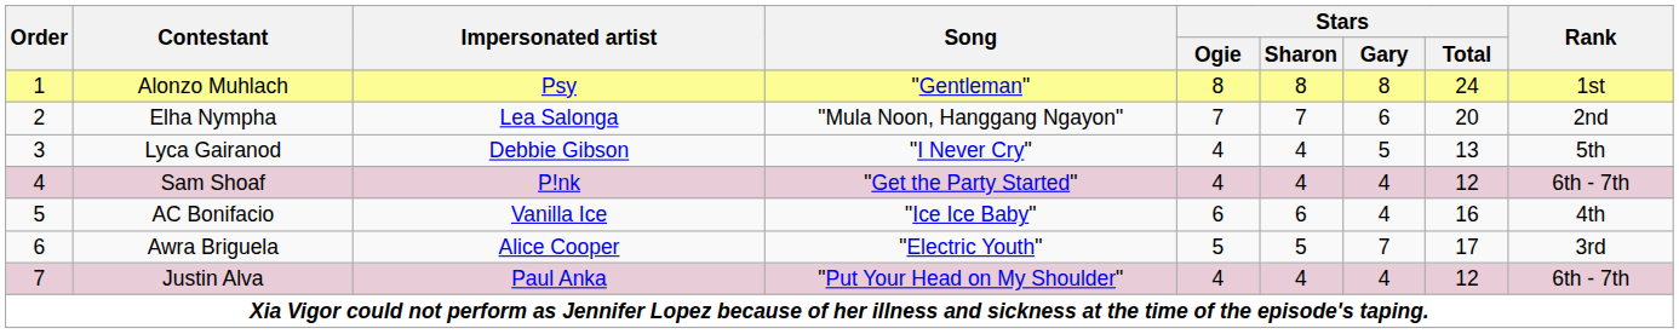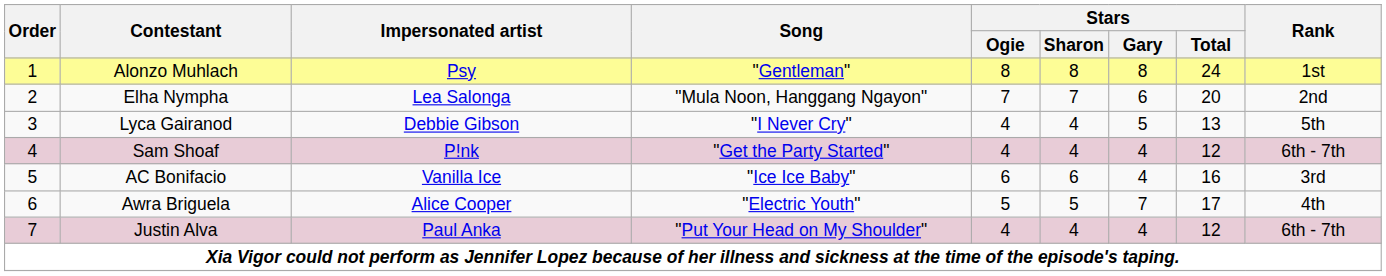 <table class="wikitable" style="text-align:center; line-height:17px; width:100%;">
 <tr>
 <th rowspan="2" style="width:03%;">Order</th>
 <th rowspan="2" style="width:17%;">Contestant</th>
 <th rowspan="2" style="width:25%;">Impersonated artist</th>
 <th rowspan="2" style="width:25%;">Song</th>
 <th colspan="4" style="width:20%;">Stars</th>
 <th rowspan="2" style="width:10%;">Rank</th>
 </tr>
 <tr>
 <th style="width:05%;">Ogie</th>
 <th style="width:05%;">Sharon</th>
 <th style="width:05%;">Gary</th>
 <th style="width:05%;">Total</th>
 </tr>
 <tr>
 <td style="background:#FDFD96;">1</td>
 <td style="background:#FDFD96;">Alonzo Muhlach</td>
 <td style="background:#FDFD96;"><a href='#'>Psy</a></td>
 <td style="background:#FDFD96;">"<a href='#'>Gentleman</a>"</td>
 <td style="background:#FDFD96;">8</td>
 <td style="background:#FDFD96;">8</td>
 <td style="background:#FDFD96;">8</td>
 <td style="background:#FDFD96;">24</td>
 <td style="background:#FDFD96;">1st</td>
 </tr>
 <tr>
 <td>2</td>
 <td>Elha Nympha</td>
 <td><a href='#'>Lea Salonga</a></td>
 <td>"Mula Noon, Hanggang Ngayon"</td>
 <td>7</td>
 <td>7</td>
 <td>6</td>
 <td>20</td>
 <td>2nd</td>
 </tr>
 <tr>
 <td>3</td>
 <td>Lyca Gairanod</td>
 <td><a href='#'>Debbie Gibson</a></td>
 <td>"<a href='#'>I Never Cry</a>"</td>
 <td>4</td>
 <td>4</td>
 <td>5</td>
 <td>13</td>
 <td>5th</td>
 </tr>
 <tr>
 <td style="background:#E8CCD7">4</td>
 <td style="background:#E8CCD7">Sam Shoaf</td>
 <td style="background:#E8CCD7"><a href='#'>P!nk</a></td>
 <td style="background:#E8CCD7">"<a href='#'>Get the Party Started</a>"</td>
 <td style="background:#E8CCD7">4</td>
 <td style="background:#E8CCD7">4</td>
 <td style="background:#E8CCD7">4</td>
 <td style="background:#E8CCD7">12</td>
 <td style="background:#E8CCD7">6th - 7th</td>
 </tr>
 <tr>
 <td>5</td>
 <td>AC Bonifacio</td>
 <td><a href='#'>Vanilla Ice</a></td>
 <td>"<a href='#'>Ice Ice Baby</a>"</td>
 <td>6</td>
 <td>6</td>
 <td>4</td>
 <td>16</td>
-<td>4th</td>
+<td>3rd</td>
 </tr>
 <tr>
 <td>6</td>
 <td>Awra Briguela</td>
 <td><a href='#'>Alice Cooper</a></td>
 <td>"<a href='#'>Electric Youth</a>"</td>
 <td>5</td>
 <td>5</td>
 <td>7</td>
 <td>17</td>
-<td>3rd</td>
+<td>4th</td>
 </tr>
 <tr>
 <td style="background:#E8CCD7">7</td>
 <td style="background:#E8CCD7">Justin Alva</td>
 <td style="background:#E8CCD7"><a href='#'>Paul Anka</a></td>
 <td style="background:#E8CCD7">"<a href='#'>Put Your Head on My Shoulder</a>"</td>
 <td style="background:#E8CCD7">4</td>
 <td style="background:#E8CCD7">4</td>
 <td style="background:#E8CCD7">4</td>
 <td style="background:#E8CCD7">12</td>
 <td style="background:#E8CCD7">6th - 7th</td>
 </tr>
 <tr>
 <td style="background:white" colspan="9"><strong><em>Xia Vigor<strong> could not perform as Jennifer Lopez because of her illness and sickness at the time of the episode's taping<em>.</td>
 </tr>
 <tr>
 </tr>
 </table>
